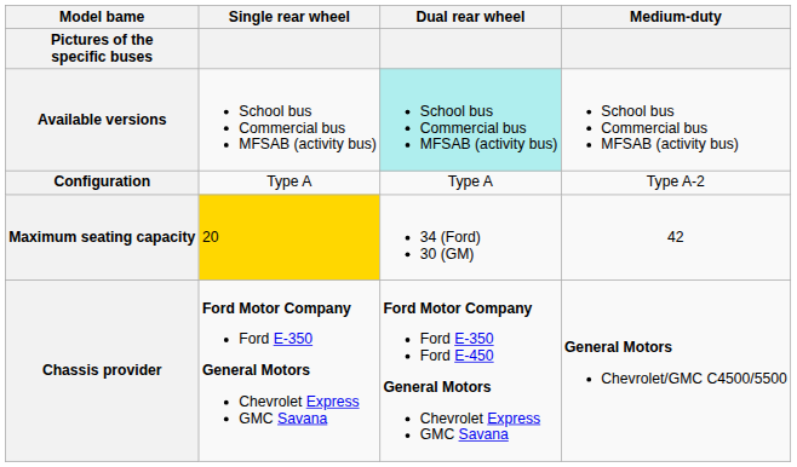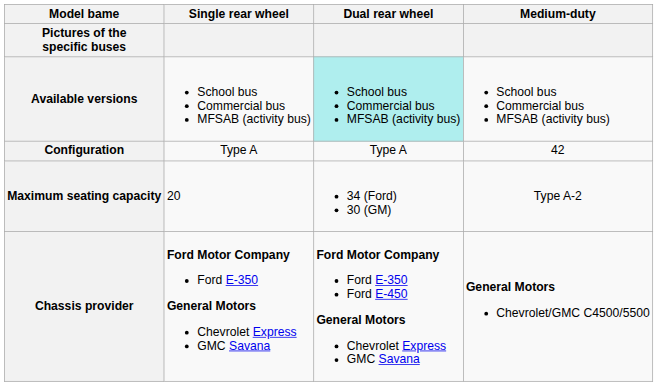 <table class="wikitable" border="1">
 <tr>
 <th>Model bame</th>
 <th>Single rear wheel</th>
 <th>Dual rear wheel</th>
 <th>Medium-duty</th>
 </tr>
 <tr>
 <th>Pictures of the<br>specific buses</th>
 <th></th>
 <th></th>
 <th></th>
 </tr>
 <tr>
 <th>Available versions</th>
 <td><br><ul><li>School bus</li><li>Commercial bus</li><li>MFSAB (activity bus)</li></ul></td>
 <td style="background: paleturquoise;"><br><ul><li>School bus</li><li>Commercial bus</li><li>MFSAB (activity bus)</li></ul></td>
 <td><br><ul><li>School bus</li><li>Commercial bus</li><li>MFSAB (activity bus)</li></ul></td>
 </tr>
 <tr>
 <th>Configuration</th>
 <td style="text-align:center">Type A</td>
 <td style="text-align:center">Type A</td>
-<td style="text-align:center">Type A-2</td>
+<td style="text-align:center">42</td>
 </tr>
 <tr>
 <th>Maximum seating capacity</th>
-<td style="background: gold;">20</td>
+<td>20</td>
 <td><br><ul><li>34 (Ford)</li><li>30 (GM)</li></ul></td>
-<td style="text-align:center">42</td>
+<td style="text-align:center">Type A-2</td>
 </tr>
 <tr>
 <th>Chassis provider</th>
 <td><strong>Ford Motor Company</strong><br><ul><li>Ford <a href='#'>E-350</a></li></ul><strong>General Motors</strong><ul><li>Chevrolet <a href='#'>Express</a></li><li>GMC <a href='#'>Savana</a></li></ul></td>
 <td><br><strong>Ford Motor Company</strong><ul><li>Ford <a href='#'>E-350</a></li><li>Ford <a href='#'>E-450</a></li></ul><strong>General Motors</strong><ul><li>Chevrolet <a href='#'>Express</a></li><li>GMC <a href='#'>Savana</a></li></ul></td>
 <td><strong>General Motors</strong><br><ul><li>Chevrolet/GMC C4500/5500</li></ul></td>
 </tr>
 </table>
